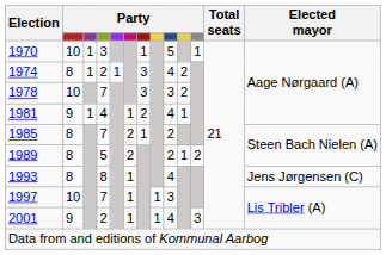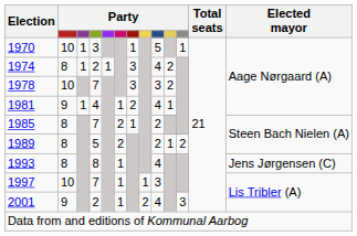 <table class="wikitable">
 <tr>
 <th rowspan="2">Election</th>
 <th colspan="10">Party</th>
 <th rowspan="2">Total<br>seats</th>
 <th rowspan="2">Elected<br>mayor</th>
 </tr>
 <tr>
 <td style="background:#B5211D;"><strong><a href='#'></a></strong></td>
 <td style="background:#843A93;"><strong><a href='#'></a></strong></td>
 <td style="background:#89A920;"><strong><a href='#'></a></strong></td>
 <td style="background:#912CEE;"><strong><a href='#'></a></strong></td>
 <td style="background:#C9096C;"><strong><a href='#'></a></strong></td>
 <td style="background:#9D1309;"><strong><a href='#'></a></strong></td>
 <td style="background:#F4D44D;"><strong><a href='#'></a></strong></td>
 <td style="background:#254C85;"><strong><a href='#'></a></strong></td>
 <td style="background:#E3CF57;"><strong><a href='#'></a></strong></td>
 <td style="background:#8B8989;"><strong></strong></td>
 </tr>
 <tr>
 <td><a href='#'>1970</a></td>
 <td>10</td>
 <td>1</td>
 <td>3</td>
 <td style="background:#CDC9C9;"></td>
 <td style="background:#CDC9C9;" rowspan=3></td>
 <td>1</td>
 <td style="background:#CDC9C9;" rowspan=7></td>
 <td>5</td>
 <td style="background:#CDC9C9;"></td>
 <td>1</td>
 <td rowspan=9>21</td>
 <td rowspan=4>Aage Nørgaard (A)</td>
 </tr>
 <tr>
 <td><a href='#'>1974</a></td>
 <td>8</td>
 <td>1</td>
 <td>2</td>
 <td>1</td>
 <td>3</td>
 <td>4</td>
 <td>2</td>
 <td style="background:#CDC9C9;" rowspan=4></td>
 </tr>
 <tr>
 <td><a href='#'>1978</a></td>
 <td>10</td>
 <td style="background:#CDC9C9;"></td>
 <td>7</td>
 <td style="background:#CDC9C9;" rowspan=7></td>
 <td>3</td>
 <td>3</td>
 <td>2</td>
 </tr>
 <tr>
 <td><a href='#'>1981</a></td>
 <td>9</td>
 <td>1</td>
 <td>4</td>
 <td>1</td>
 <td>2</td>
 <td>4</td>
 <td>1</td>
 </tr>
 <tr>
 <td><a href='#'>1985</a></td>
 <td>8</td>
 <td style="background:#CDC9C9;" rowspan=5></td>
 <td>7</td>
 <td>2</td>
 <td>1</td>
 <td>2</td>
 <td style="background:#CDC9C9;"></td>
 <td rowspan=2>Steen Bach Nielen (A)</td>
 </tr>
 <tr>
 <td><a href='#'>1989</a></td>
 <td>8</td>
 <td>5</td>
 <td>2</td>
 <td style="background:#CDC9C9;" rowspan=4></td>
 <td>2</td>
 <td>1</td>
 <td>2</td>
 </tr>
 <tr>
 <td><a href='#'>1993</a></td>
 <td>8</td>
 <td>8</td>
 <td>1</td>
 <td>4</td>
 <td style="background:#CDC9C9;" rowspan=3></td>
 <td style="background:#CDC9C9;" rowspan=2></td>
 <td>Jens Jørgensen (C)</td>
 </tr>
 <tr>
 <td><a href='#'>1997</a></td>
 <td>10</td>
 <td>7</td>
 <td>1</td>
 <td>1</td>
 <td>3</td>
 <td rowspan=2><a href='#'>Lis Tribler</a> (A)</td>
 </tr>
 <tr>
 <td><a href='#'>2001</a></td>
 <td>9</td>
 <td>2</td>
 <td>1</td>
-<td>1</td>
+<td>2</td>
 <td>4</td>
 <td>3</td>
 </tr>
 <tr>
 <td colspan=14>Data from  and editions of <em>Kommunal Aarbog</em></td>
 </tr>
 </table>
